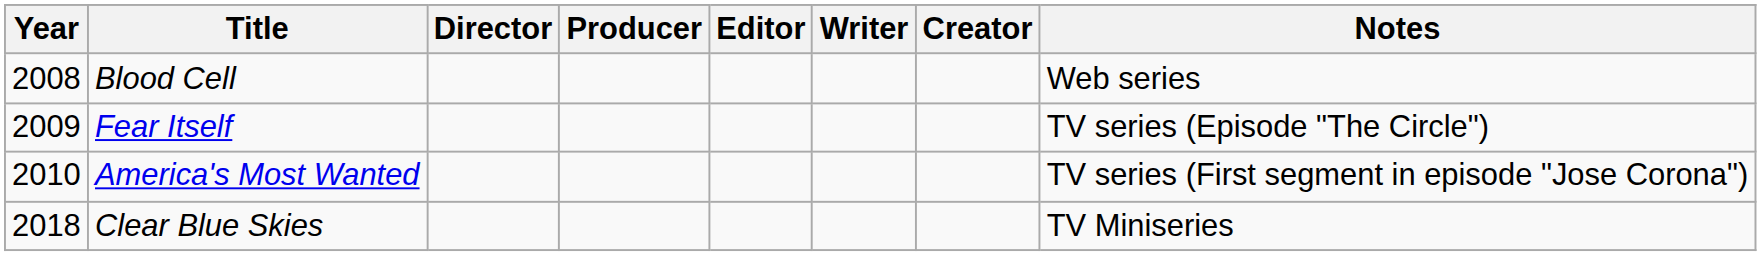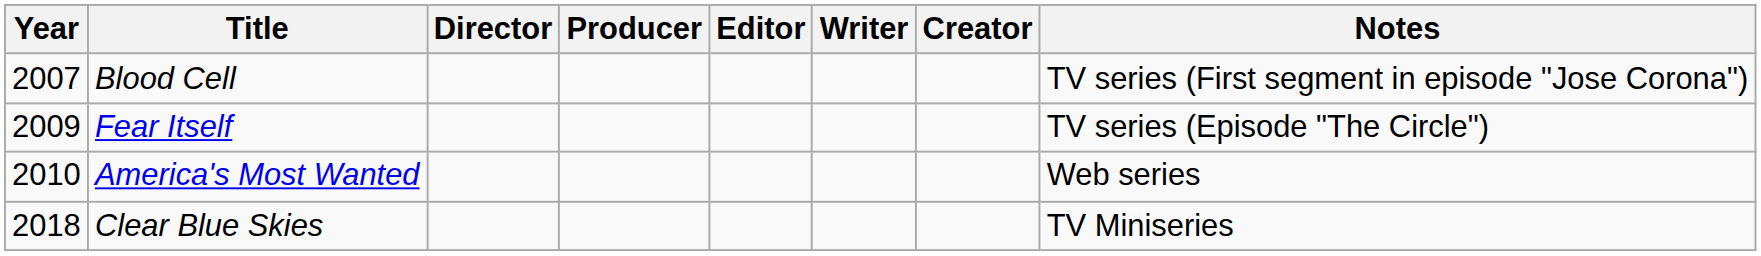 <table class="wikitable sortable">
 <tr>
 <th>Year</th>
 <th>Title</th>
 <th>Director</th>
 <th>Producer</th>
 <th>Editor</th>
 <th>Writer</th>
 <th>Creator</th>
 <th>Notes</th>
 </tr>
 <tr>
-<td>2008</td>
+<td>2007</td>
 <td><em>Blood Cell</em></td>
 <td></td>
 <td></td>
 <td></td>
 <td></td>
 <td></td>
-<td>Web series</td>
+<td>TV series (First segment in episode "Jose Corona")</td>
 </tr>
 <tr>
 <td>2009</td>
 <td><em><a href='#'>Fear Itself</a></em></td>
 <td></td>
 <td></td>
 <td></td>
 <td></td>
 <td></td>
 <td>TV series (Episode "The Circle")</td>
 </tr>
 <tr>
 <td>2010</td>
 <td><em><a href='#'>America's Most Wanted</a></em></td>
 <td></td>
 <td></td>
 <td></td>
 <td></td>
 <td></td>
-<td>TV series (First segment in episode "Jose Corona")</td>
+<td>Web series</td>
 </tr>
 <tr>
 <td>2018</td>
 <td><em>Clear Blue Skies</em></td>
 <td></td>
 <td></td>
 <td></td>
 <td></td>
 <td></td>
 <td>TV Miniseries</td>
 </tr>
 </table>
